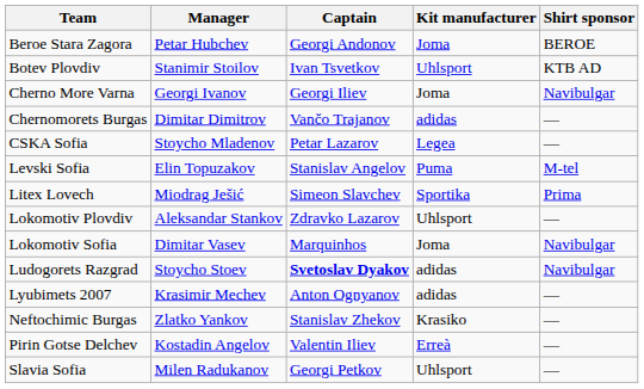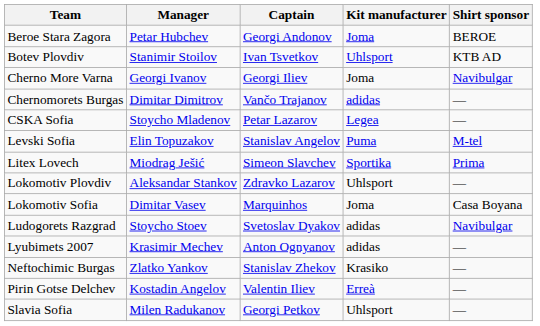 <table class="wikitable sortable" style="text-align: left;">
 <tr>
 <th>Team</th>
 <th>Manager</th>
 <th>Captain</th>
 <th>Kit manufacturer</th>
 <th>Shirt sponsor</th>
 </tr>
 <tr>
 <td>Beroe Stara Zagora</td>
 <td> <a href='#'>Petar Hubchev</a></td>
 <td> <a href='#'>Georgi Andonov</a></td>
 <td><a href='#'>Joma</a></td>
 <td>BEROE</td>
 </tr>
 <tr>
 <td>Botev Plovdiv</td>
 <td> <a href='#'>Stanimir Stoilov</a></td>
 <td> <a href='#'>Ivan Tsvetkov</a></td>
 <td><a href='#'>Uhlsport</a></td>
 <td>KTB AD</td>
 </tr>
 <tr>
 <td>Cherno More Varna</td>
 <td> <a href='#'>Georgi Ivanov</a></td>
 <td> <a href='#'>Georgi Iliev</a></td>
 <td>Joma</td>
 <td><a href='#'>Navibulgar</a></td>
 </tr>
 <tr>
 <td>Chernomorets Burgas</td>
 <td> <a href='#'>Dimitar Dimitrov</a></td>
 <td> <a href='#'>Vančo Trajanov</a></td>
 <td><a href='#'>adidas</a></td>
 <td>—</td>
 </tr>
 <tr>
 <td>CSKA Sofia</td>
 <td> <a href='#'>Stoycho Mladenov</a></td>
 <td> <a href='#'>Petar Lazarov</a></td>
 <td><a href='#'>Legea</a></td>
 <td>—</td>
 </tr>
 <tr>
 <td>Levski Sofia</td>
 <td> <a href='#'>Elin Topuzakov</a></td>
 <td> <a href='#'>Stanislav Angelov</a></td>
 <td><a href='#'>Puma</a></td>
 <td><a href='#'>M-tel</a></td>
 </tr>
 <tr>
 <td>Litex Lovech</td>
 <td> <a href='#'>Miodrag Ješić</a></td>
 <td> <a href='#'>Simeon Slavchev</a></td>
 <td><a href='#'>Sportika</a></td>
 <td><a href='#'>Prima</a></td>
 </tr>
 <tr>
 <td>Lokomotiv Plovdiv</td>
 <td> <a href='#'>Aleksandar Stankov</a></td>
 <td> <a href='#'>Zdravko Lazarov</a></td>
 <td>Uhlsport</td>
 <td>—</td>
 </tr>
 <tr>
 <td>Lokomotiv Sofia</td>
 <td> <a href='#'>Dimitar Vasev</a></td>
 <td> <a href='#'>Marquinhos</a></td>
 <td>Joma</td>
-<td><a href='#'>Navibulgar</a></td>
+<td>Casa Boyana</td>
 </tr>
 <tr>
 <td>Ludogorets Razgrad</td>
 <td> <a href='#'>Stoycho Stoev</a></td>
-<td><strong> <a href='#'>Svetoslav Dyakov</a></strong></td>
+<td> <a href='#'>Svetoslav Dyakov</a></td>
 <td>adidas</td>
 <td><a href='#'>Navibulgar</a></td>
 </tr>
 <tr>
 <td>Lyubimets 2007</td>
 <td> <a href='#'>Krasimir Mechev</a></td>
 <td> <a href='#'>Anton Ognyanov</a></td>
 <td>adidas</td>
 <td>—</td>
 </tr>
 <tr>
 <td>Neftochimic Burgas</td>
 <td> <a href='#'>Zlatko Yankov</a></td>
 <td> <a href='#'>Stanislav Zhekov</a></td>
 <td>Krasiko</td>
 <td>—</td>
 </tr>
 <tr>
 <td>Pirin Gotse Delchev</td>
 <td> <a href='#'>Kostadin Angelov</a></td>
 <td> <a href='#'>Valentin Iliev</a></td>
 <td><a href='#'>Erreà</a></td>
 <td>—</td>
 </tr>
 <tr>
 <td>Slavia Sofia</td>
 <td> <a href='#'>Milen Radukanov</a></td>
 <td> <a href='#'>Georgi Petkov</a></td>
 <td>Uhlsport</td>
 <td>—</td>
 </tr>
 </table>
